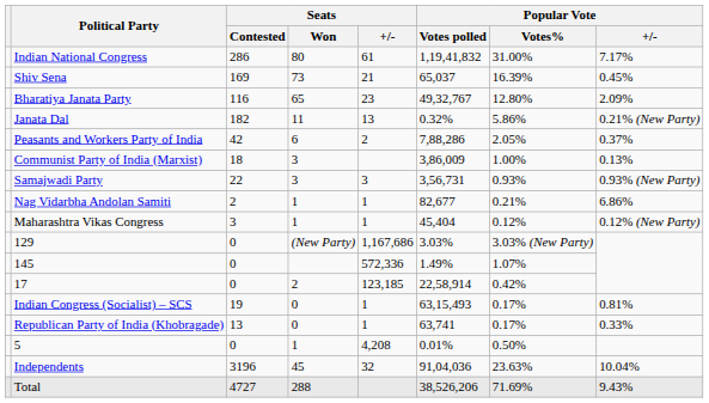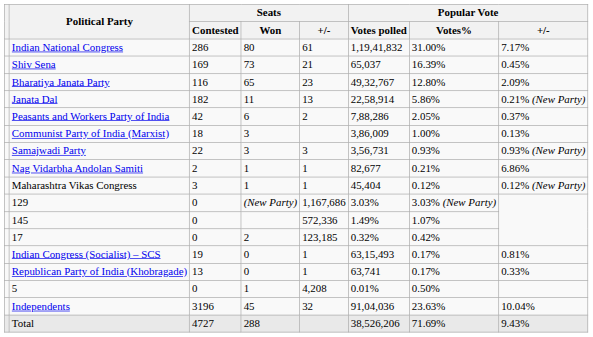 <table class="wikitable sortable">
 <tr>
 <th rowspan="2" class="unsortable"></th>
 <th rowspan="2">Political Party</th>
 <th colspan="3">Seats</th>
 <th colspan="3">Popular Vote</th>
 </tr>
 <tr>
 <th>Contested</th>
 <th>Won</th>
 <th>+/-</th>
 <th>Votes polled</th>
 <th>Votes%</th>
 <th>+/-</th>
 </tr>
 <tr>
 <td></td>
 <td><a href='#'>Indian National Congress</a></td>
 <td>286</td>
 <td>80</td>
 <td> 61</td>
 <td>1,19,41,832</td>
 <td>31.00%</td>
 <td> 7.17%</td>
 </tr>
 <tr>
 <td></td>
 <td><a href='#'>Shiv Sena</a></td>
 <td>169</td>
 <td>73</td>
 <td> 21</td>
 <td>65,037</td>
 <td>16.39%</td>
 <td> 0.45%</td>
 </tr>
 <tr>
 <td></td>
 <td><a href='#'>Bharatiya Janata Party</a></td>
 <td>116</td>
 <td>65</td>
 <td> 23</td>
 <td>49,32,767</td>
 <td>12.80%</td>
 <td> 2.09%</td>
 </tr>
 <tr>
 <td></td>
 <td><a href='#'>Janata Dal</a></td>
 <td>182</td>
 <td>11</td>
 <td> 13</td>
-<td>0.32%</td>
+<td>22,58,914</td>
 <td>5.86%</td>
 <td> 0.21% <em>(New Party)</em></td>
 </tr>
 <tr>
 <td></td>
 <td><a href='#'>Peasants and Workers Party of India</a></td>
 <td>42</td>
 <td>6</td>
 <td> 2</td>
 <td>7,88,286</td>
 <td>2.05%</td>
 <td> 0.37%</td>
 </tr>
 <tr>
 <td></td>
 <td><a href='#'>Communist Party of India (Marxist)</a></td>
 <td>18</td>
 <td>3</td>
 <td></td>
 <td>3,86,009</td>
 <td>1.00%</td>
 <td> 0.13%</td>
 </tr>
 <tr>
 <td></td>
 <td><a href='#'>Samajwadi Party</a></td>
 <td>22</td>
 <td>3</td>
 <td> 3</td>
 <td>3,56,731</td>
 <td>0.93%</td>
 <td> 0.93% <em>(New Party)</em></td>
 </tr>
 <tr>
 <td></td>
 <td><a href='#'>Nag Vidarbha Andolan Samiti</a></td>
 <td>2</td>
 <td>1</td>
 <td>1</td>
 <td>82,677</td>
 <td>0.21%</td>
 <td> 6.86%</td>
 </tr>
 <tr>
 <td></td>
 <td>Maharashtra Vikas Congress</td>
 <td>3</td>
 <td>1</td>
 <td>1</td>
 <td>45,404</td>
 <td>0.12%</td>
 <td> 0.12% <em>(New Party)</em></td>
 </tr>
 <tr>
 <td></td>
 <td>129</td>
 <td>0</td>
 <td><em>(New Party)</em></td>
 <td>1,167,686</td>
 <td>3.03%</td>
 <td>3.03% <em>(New Party)</em></td>
 </tr>
 <tr>
 <td></td>
 <td>145</td>
 <td>0</td>
 <td></td>
 <td>572,336</td>
 <td>1.49%</td>
 <td>1.07%</td>
 </tr>
 <tr>
 <td></td>
 <td>17</td>
 <td>0</td>
 <td>2</td>
 <td>123,185</td>
-<td>22,58,914</td>
+<td>0.32%</td>
 <td>0.42%</td>
 </tr>
 <tr>
 <td></td>
 <td><a href='#'>Indian Congress (Socialist) – SCS</a></td>
 <td>19</td>
 <td>0</td>
 <td>1</td>
 <td>63,15,493</td>
 <td>0.17%</td>
 <td>0.81%</td>
 </tr>
 <tr>
 <td></td>
 <td><a href='#'>Republican Party of India (Khobragade)</a></td>
 <td>13</td>
 <td>0</td>
 <td>1</td>
 <td>63,741</td>
 <td>0.17%</td>
 <td>0.33%</td>
 </tr>
 <tr>
 <td></td>
 <td>5</td>
 <td>0</td>
 <td>1</td>
 <td>4,208</td>
 <td>0.01%</td>
 <td>0.50%</td>
 </tr>
 <tr>
 <td></td>
 <td><a href='#'>Independents</a></td>
 <td>3196</td>
 <td>45</td>
 <td> 32</td>
 <td>91,04,036</td>
 <td>23.63%</td>
 <td> 10.04%</td>
 </tr>
 <tr style="background-color:#E9E9E9">
 <td></td>
 <td>Total</td>
 <td>4727</td>
 <td>288</td>
 <td></td>
 <td>38,526,206</td>
 <td>71.69%</td>
 <td> 9.43%</td>
 </tr>
 </table>
